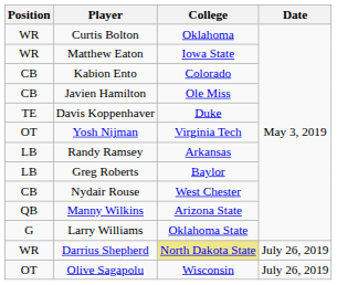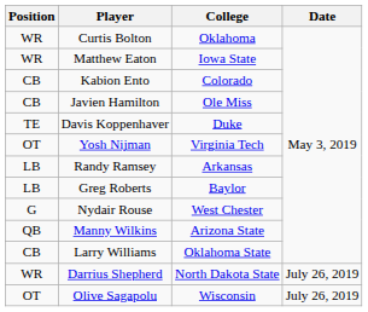 <table class="wikitable" style="text-align:center">
 <tr>
 <th>Position</th>
 <th>Player</th>
 <th>College</th>
 <th>Date</th>
 </tr>
 <tr>
 <td>WR</td>
 <td>Curtis Bolton</td>
 <td><a href='#'>Oklahoma</a></td>
 <td rowspan="11">May 3, 2019</td>
 </tr>
 <tr>
 <td>WR</td>
 <td>Matthew Eaton</td>
 <td><a href='#'>Iowa State</a></td>
 </tr>
 <tr>
 <td>CB</td>
 <td>Kabion Ento</td>
 <td><a href='#'>Colorado</a></td>
 </tr>
 <tr>
 <td>CB</td>
 <td>Javien Hamilton</td>
 <td><a href='#'>Ole Miss</a></td>
 </tr>
 <tr>
 <td>TE</td>
 <td>Davis Koppenhaver</td>
 <td><a href='#'>Duke</a></td>
 </tr>
 <tr>
 <td>OT</td>
 <td><a href='#'>Yosh Nijman</a></td>
 <td><a href='#'>Virginia Tech</a></td>
 </tr>
 <tr>
 <td>LB</td>
 <td>Randy Ramsey</td>
 <td><a href='#'>Arkansas</a></td>
 </tr>
 <tr>
 <td>LB</td>
 <td>Greg Roberts</td>
 <td><a href='#'>Baylor</a></td>
 </tr>
 <tr>
-<td>CB</td>
+<td>G</td>
 <td>Nydair Rouse</td>
 <td><a href='#'>West Chester</a></td>
 </tr>
 <tr>
 <td>QB</td>
 <td><a href='#'>Manny Wilkins</a></td>
 <td><a href='#'>Arizona State</a></td>
 </tr>
 <tr>
-<td>G</td>
+<td>CB</td>
 <td>Larry Williams</td>
 <td><a href='#'>Oklahoma State</a></td>
 </tr>
 <tr>
 <td>WR</td>
 <td><a href='#'>Darrius Shepherd</a></td>
-<td style="background: khaki;"><a href='#'>North Dakota State</a></td>
+<td><a href='#'>North Dakota State</a></td>
 <td>July 26, 2019</td>
 </tr>
 <tr>
 <td>OT</td>
 <td><a href='#'>Olive Sagapolu</a></td>
 <td><a href='#'>Wisconsin</a></td>
 <td>July 26, 2019</td>
 </tr>
 </table>
